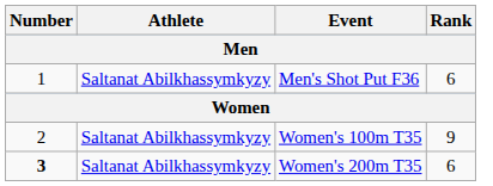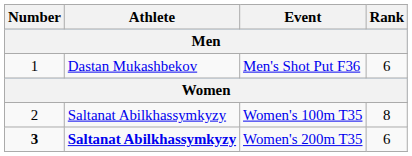 <table class=wikitable style="font-size:95%">
 <tr>
 <th>Number</th>
 <th>Athlete</th>
 <th>Event</th>
 <th>Rank</th>
 </tr>
 <tr style="background:#9acdff;">
 <th colspan=4>Men</th>
 </tr>
 <tr>
 <td align=center>1</td>
-<td><a href='#'>Saltanat Abilkhassymkyzy</a></td>
+<td><a href='#'>Dastan Mukashbekov</a></td>
 <td><a href='#'>Men's Shot Put F36</a></td>
 <td align=center>6</td>
 </tr>
 <tr style="background:#9acdff;">
 <th colspan=4>Women</th>
 </tr>
 <tr>
 <td align=center>2</td>
 <td><a href='#'>Saltanat Abilkhassymkyzy</a></td>
 <td><a href='#'>Women's 100m T35</a></td>
-<td align=center>9</td>
+<td align=center>8</td>
 </tr>
 <tr>
 <td align=center><strong>3</strong></td>
-<td><a href='#'>Saltanat Abilkhassymkyzy</a></td>
+<td><strong><a href='#'>Saltanat Abilkhassymkyzy</a></strong></td>
 <td><a href='#'>Women's 200m T35</a></td>
 <td align=center>6</td>
 </tr>
 </table>
